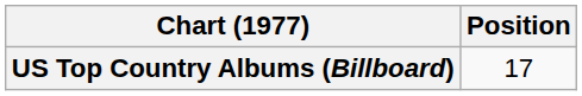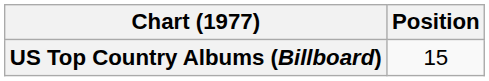 <table class="wikitable plainrowheaders" style="text-align:center">
 <tr>
 <th scope="col">Chart (1977)</th>
 <th scope="col">Position</th>
 </tr>
 <tr>
 <th scope="row">US Top Country Albums (<em>Billboard</em>)</th>
-<td>17</td>
+<td>15</td>
 </tr>
 </table>
